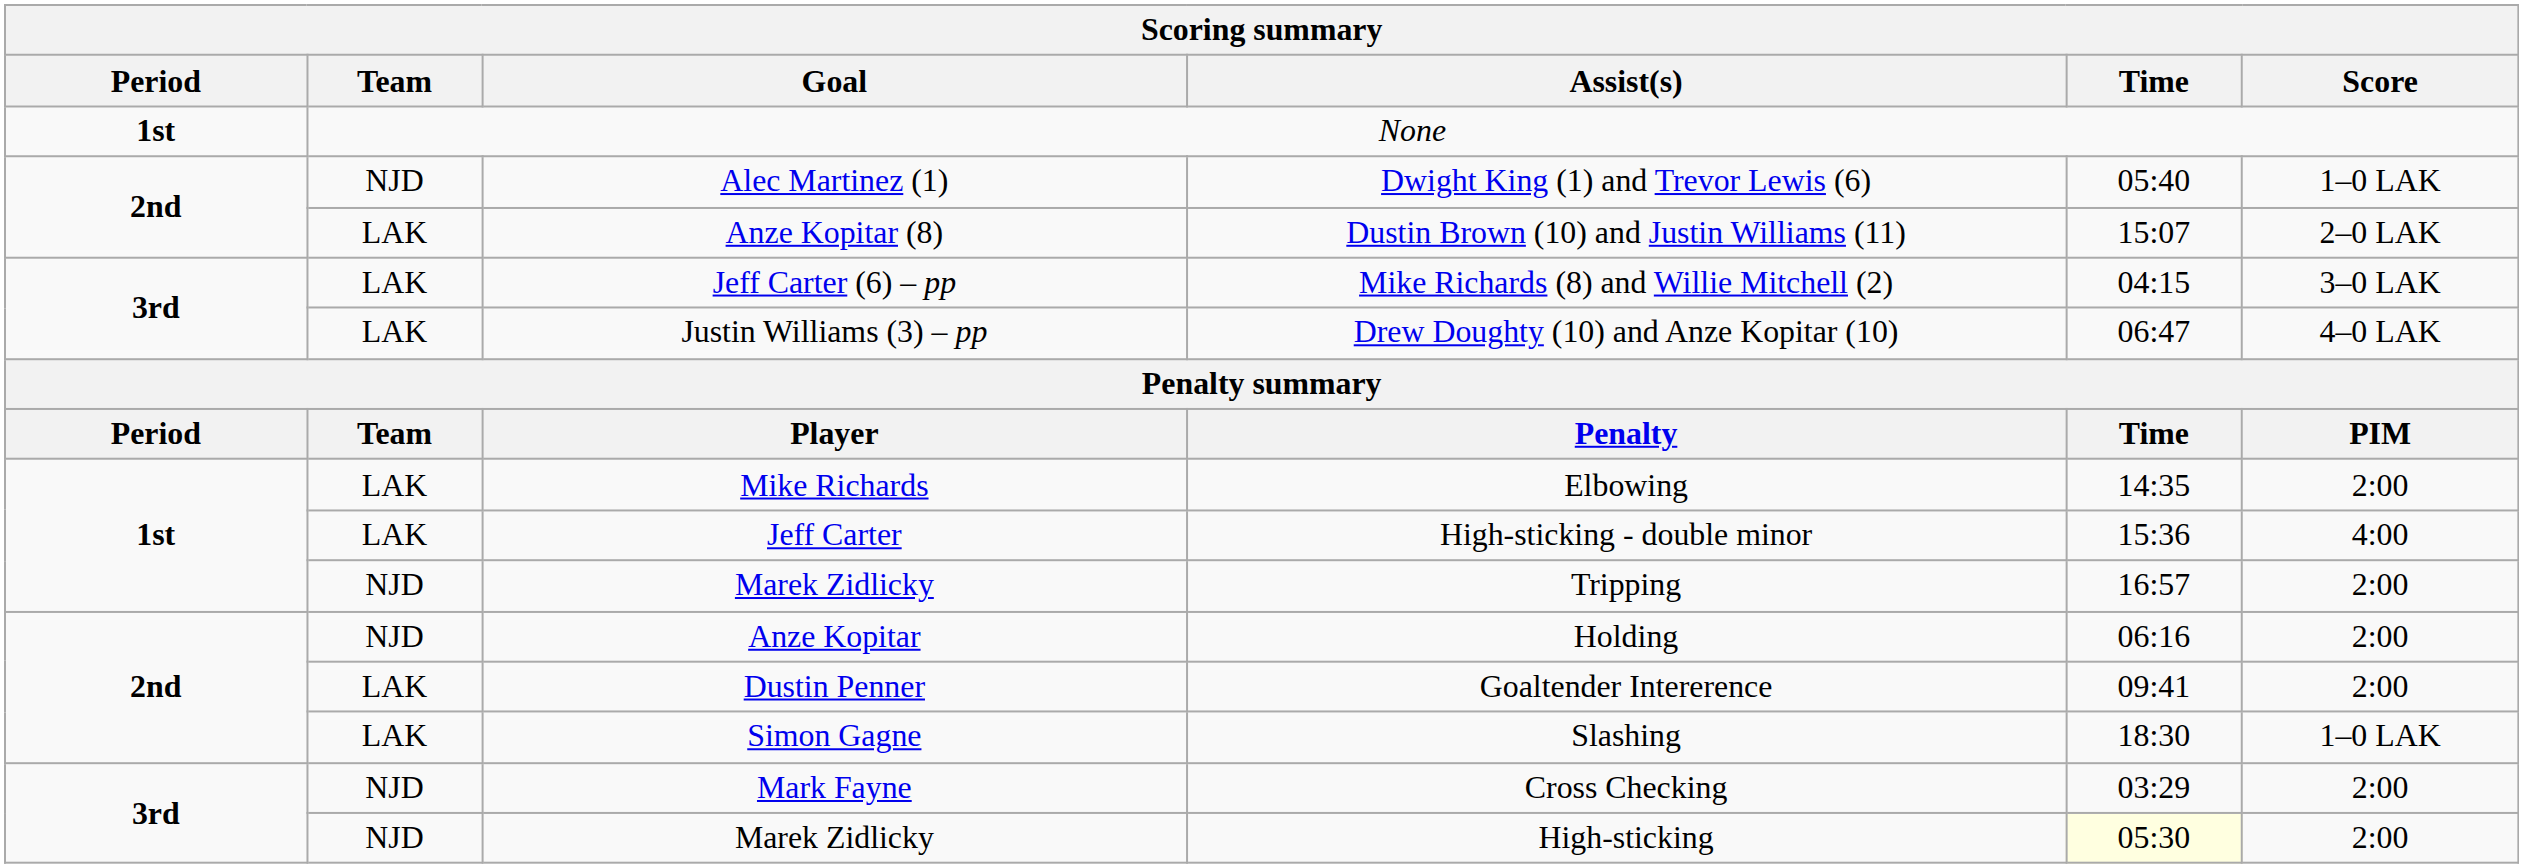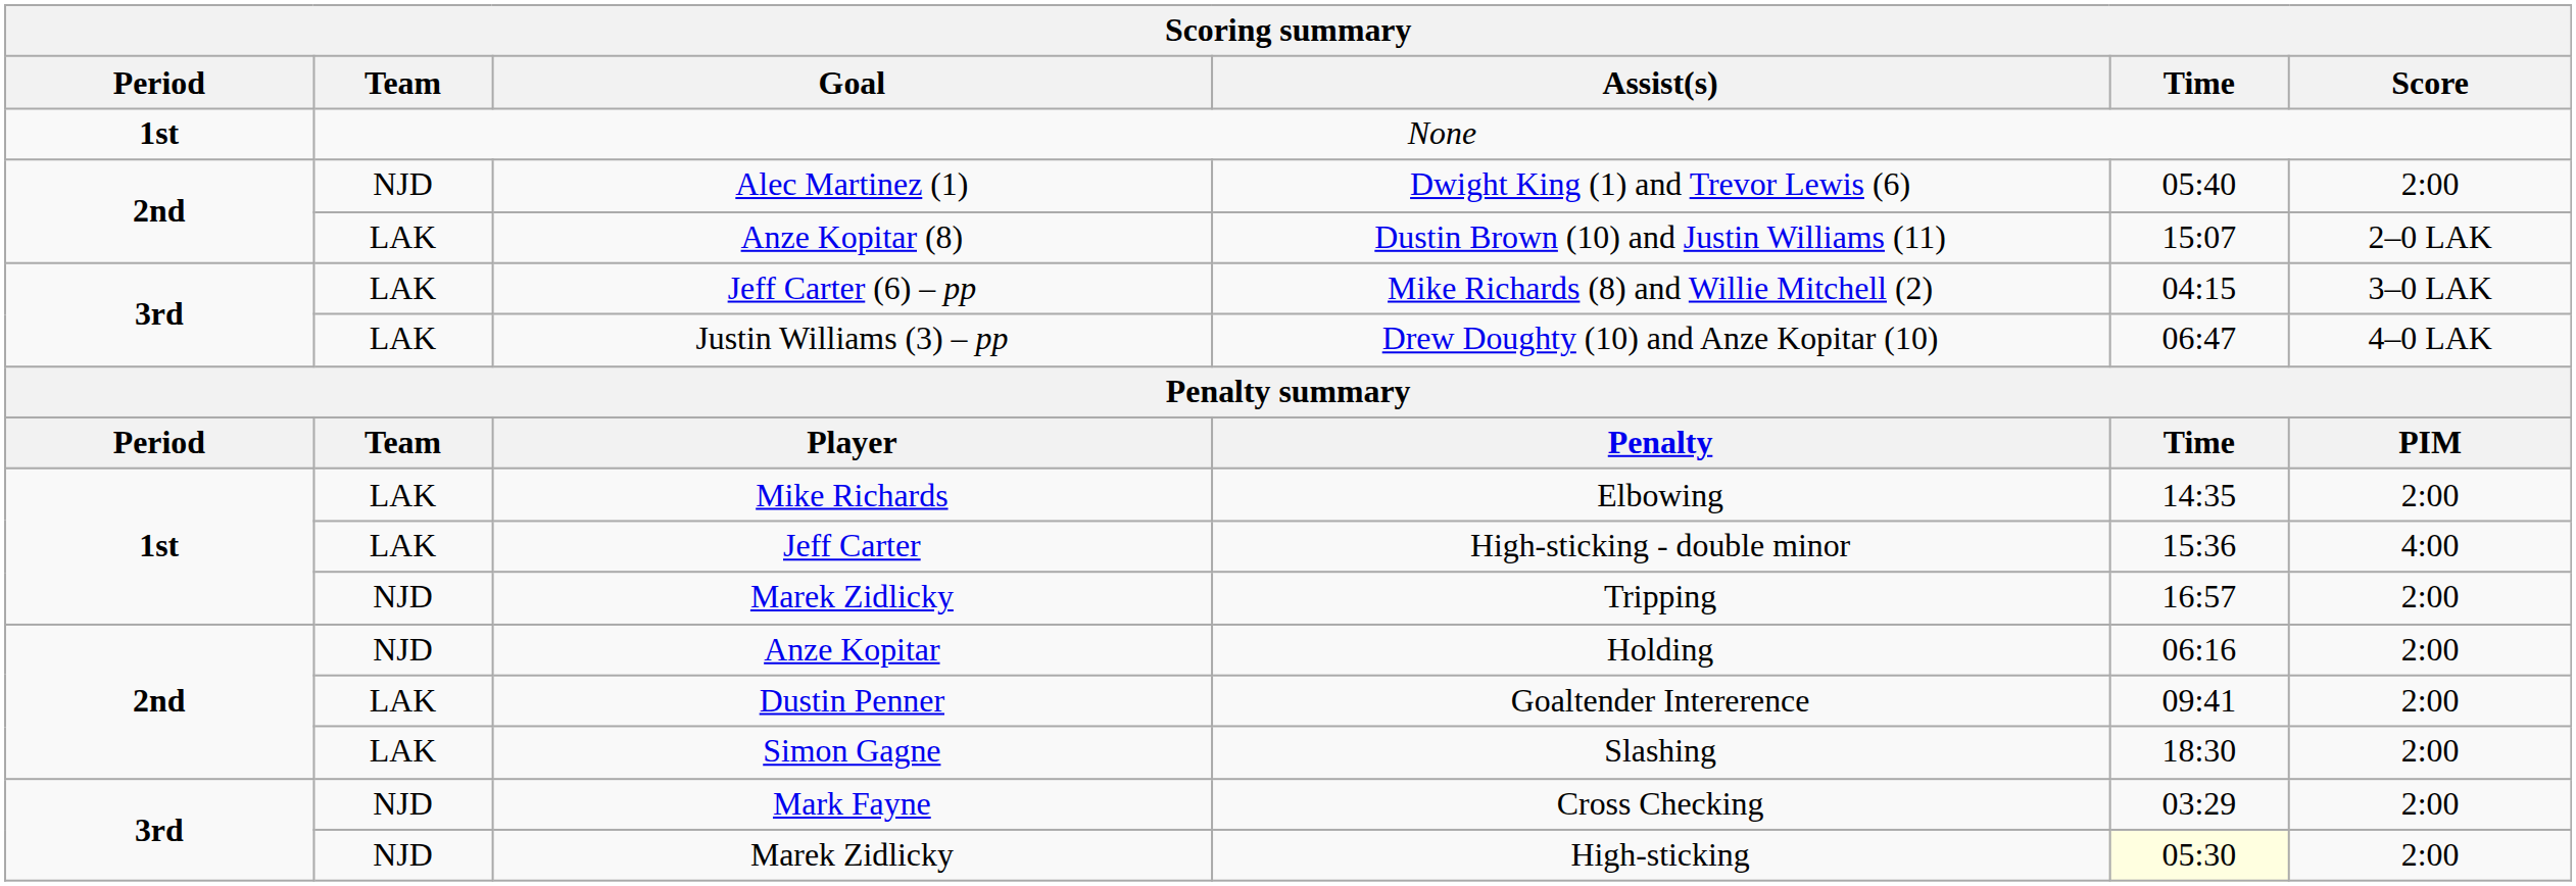 <table style="width:100%;" class="wikitable">
 <tr>
 <th colspan=6>Scoring summary</th>
 </tr>
 <tr>
 <th style="width:12%;">Period</th>
 <th style="width:7%;">Team</th>
 <th style="width:28%;">Goal</th>
 <th style="width:35%;">Assist(s)</th>
 <th style="width:7%;">Time</th>
 <th style="width:11%;">Score</th>
 </tr>
 <tr style="text-align:center;">
 <td><strong>1st</strong></td>
 <td colspan="5"><em>None</em></td>
 </tr>
 <tr style="text-align:center;">
 <td rowspan="2"><strong>2nd</strong></td>
 <td>NJD</td>
 <td><a href='#'>Alec Martinez</a> (1)</td>
 <td><a href='#'>Dwight King</a> (1) and <a href='#'>Trevor Lewis</a> (6)</td>
 <td>05:40</td>
-<td>1–0 LAK</td>
+<td>2:00</td>
 </tr>
 <tr style="text-align:center;">
 <td>LAK</td>
 <td><a href='#'>Anze Kopitar</a> (8)</td>
 <td><a href='#'>Dustin Brown</a> (10) and <a href='#'>Justin Williams</a> (11)</td>
 <td>15:07</td>
 <td>2–0 LAK</td>
 </tr>
 <tr style="text-align:center;">
 <td rowspan="2"><strong>3rd</strong></td>
 <td>LAK</td>
 <td><a href='#'>Jeff Carter</a> (6) – <em>pp</em></td>
 <td><a href='#'>Mike Richards</a> (8) and <a href='#'>Willie Mitchell</a> (2)</td>
 <td>04:15</td>
 <td>3–0 LAK</td>
 </tr>
 <tr style="text-align:center;">
 <td>LAK</td>
 <td>Justin Williams (3) – <em>pp</em></td>
 <td><a href='#'>Drew Doughty</a> (10) and Anze Kopitar (10)</td>
 <td>06:47</td>
 <td>4–0 LAK</td>
 </tr>
 <tr>
 <th colspan=6>Penalty summary</th>
 </tr>
 <tr>
 <th style="width:12%;">Period</th>
 <th style="width:7%;">Team</th>
 <th style="width:28%;">Player</th>
 <th style="width:35%;"><a href='#'>Penalty</a></th>
 <th style="width:7%;">Time</th>
 <th style="width:11%;">PIM</th>
 </tr>
 <tr style="text-align:center;">
 <td rowspan="3"><strong>1st</strong></td>
 <td>LAK</td>
 <td><a href='#'>Mike Richards</a></td>
 <td>Elbowing</td>
 <td>14:35</td>
 <td>2:00</td>
 </tr>
 <tr style="text-align:center;">
 <td>LAK</td>
 <td><a href='#'>Jeff Carter</a></td>
 <td>High-sticking - double minor</td>
 <td>15:36</td>
 <td>4:00</td>
 </tr>
 <tr style="text-align:center;">
 <td>NJD</td>
 <td><a href='#'>Marek Zidlicky</a></td>
 <td>Tripping</td>
 <td>16:57</td>
 <td>2:00</td>
 </tr>
 <tr style="text-align:center;">
 <td rowspan="3"><strong>2nd</strong></td>
 <td>NJD</td>
 <td><a href='#'>Anze Kopitar</a></td>
 <td>Holding</td>
 <td>06:16</td>
 <td>2:00</td>
 </tr>
 <tr style="text-align:center;">
 <td>LAK</td>
 <td><a href='#'>Dustin Penner</a></td>
 <td>Goaltender Intererence</td>
 <td>09:41</td>
 <td>2:00</td>
 </tr>
 <tr style="text-align:center;">
 <td>LAK</td>
 <td><a href='#'>Simon Gagne</a></td>
 <td>Slashing</td>
 <td>18:30</td>
-<td>1–0 LAK</td>
+<td>2:00</td>
 </tr>
 <tr style="text-align:center;">
 <td rowspan="2"><strong>3rd</strong></td>
 <td>NJD</td>
 <td><a href='#'>Mark Fayne</a></td>
 <td>Cross Checking</td>
 <td>03:29</td>
 <td>2:00</td>
 </tr>
 <tr style="text-align:center;">
 <td>NJD</td>
 <td>Marek Zidlicky</td>
 <td>High-sticking</td>
 <td style="background: lightyellow;">05:30</td>
 <td>2:00</td>
 </tr>
 </table>
